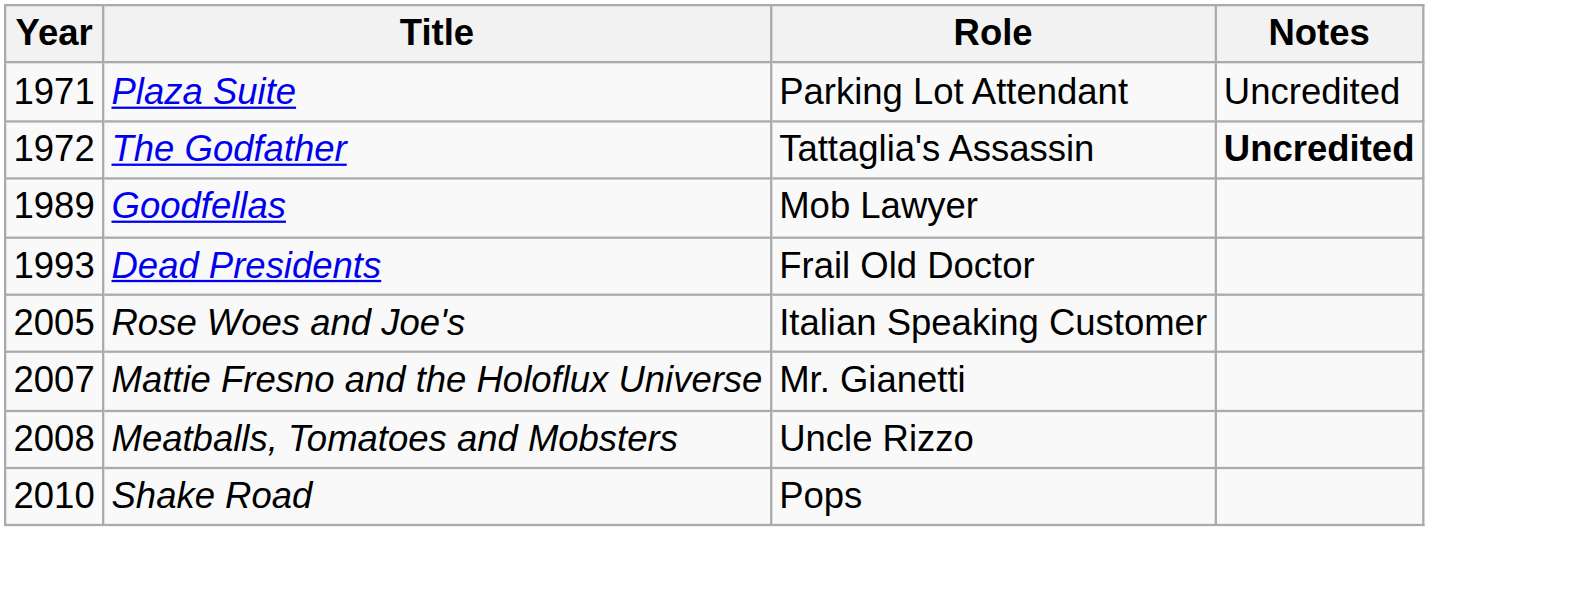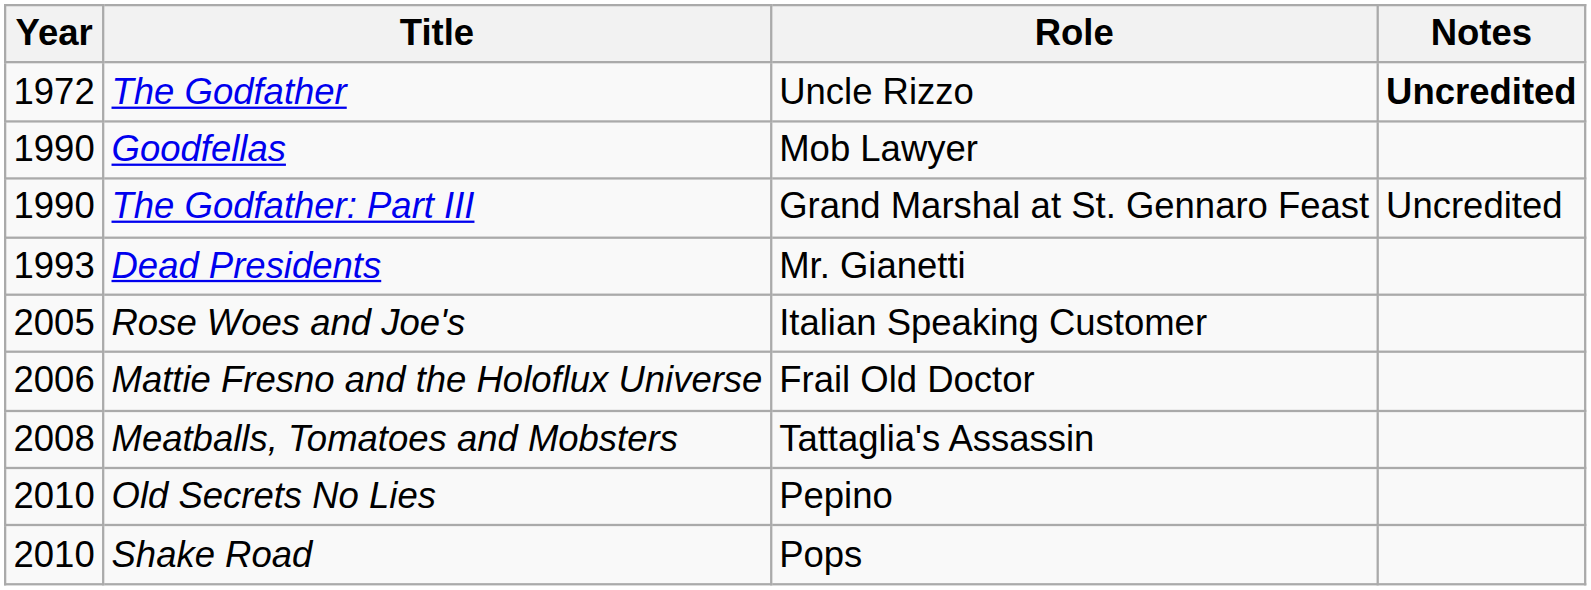 <table class="wikitable">
 <tr>
 <th>Year</th>
 <th>Title</th>
 <th>Role</th>
 <th>Notes</th>
 </tr>
 <tr>
-<td>1971</td>
-<td><em><a href='#'>Plaza Suite</a></em></td>
-<td>Parking Lot Attendant</td>
-<td>Uncredited</td>
-</tr>
-<tr>
 <td>1972</td>
 <td><em><a href='#'>The Godfather</a></em></td>
-<td>Tattaglia's Assassin</td>
+<td>Uncle Rizzo</td>
 <td><strong>Uncredited</strong></td>
 </tr>
 <tr>
-<td>1989</td>
+<td>1990</td>
 <td><em><a href='#'>Goodfellas</a></em></td>
 <td>Mob Lawyer</td>
 <td></td>
 </tr>
 <tr>
+<td>1990</td>
+<td><em><a href='#'>The Godfather: Part III</a></em></td>
+<td>Grand Marshal at St. Gennaro Feast</td>
+<td>Uncredited</td>
+</tr>
+<tr>
 <td>1993</td>
 <td><em><a href='#'>Dead Presidents</a></em></td>
-<td>Frail Old Doctor</td>
+<td>Mr. Gianetti</td>
 <td></td>
 </tr>
 <tr>
 <td>2005</td>
 <td><em>Rose Woes and Joe's</em></td>
 <td>Italian Speaking Customer</td>
 <td></td>
 </tr>
 <tr>
-<td>2007</td>
+<td>2006</td>
 <td><em>Mattie Fresno and the Holoflux Universe</em></td>
-<td>Mr. Gianetti</td>
+<td>Frail Old Doctor</td>
 <td></td>
 </tr>
 <tr>
 <td>2008</td>
 <td><em>Meatballs, Tomatoes and Mobsters</em></td>
-<td>Uncle Rizzo</td>
+<td>Tattaglia's Assassin</td>
+<td></td>
+</tr>
+<tr>
+<td>2010</td>
+<td><em>Old Secrets No Lies</em></td>
+<td>Pepino</td>
 <td></td>
 </tr>
 <tr>
 <td>2010</td>
 <td><em>Shake Road</em></td>
 <td>Pops</td>
 <td></td>
 </tr>
 </table>
